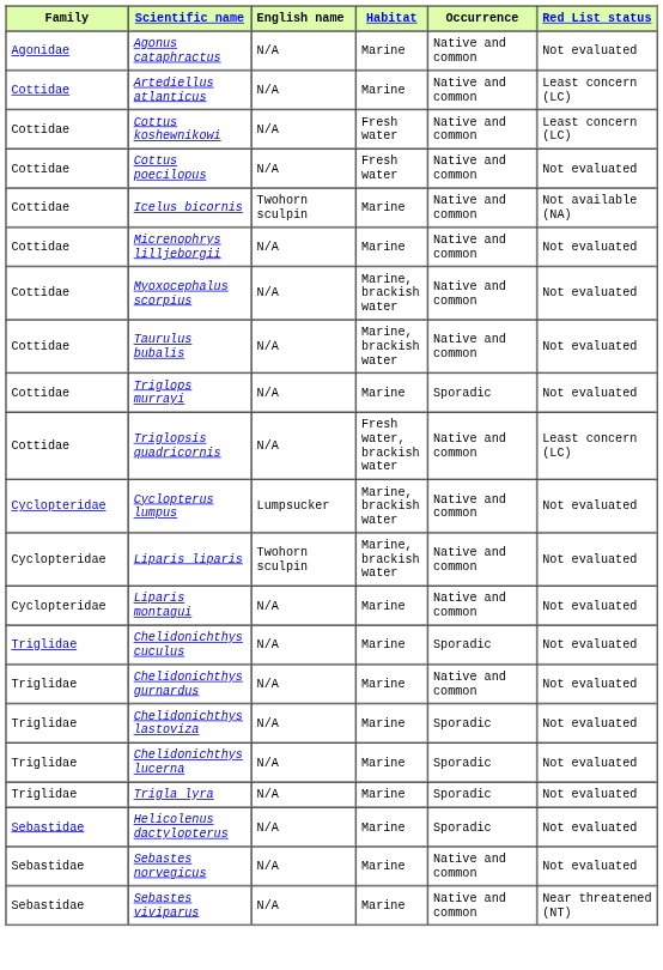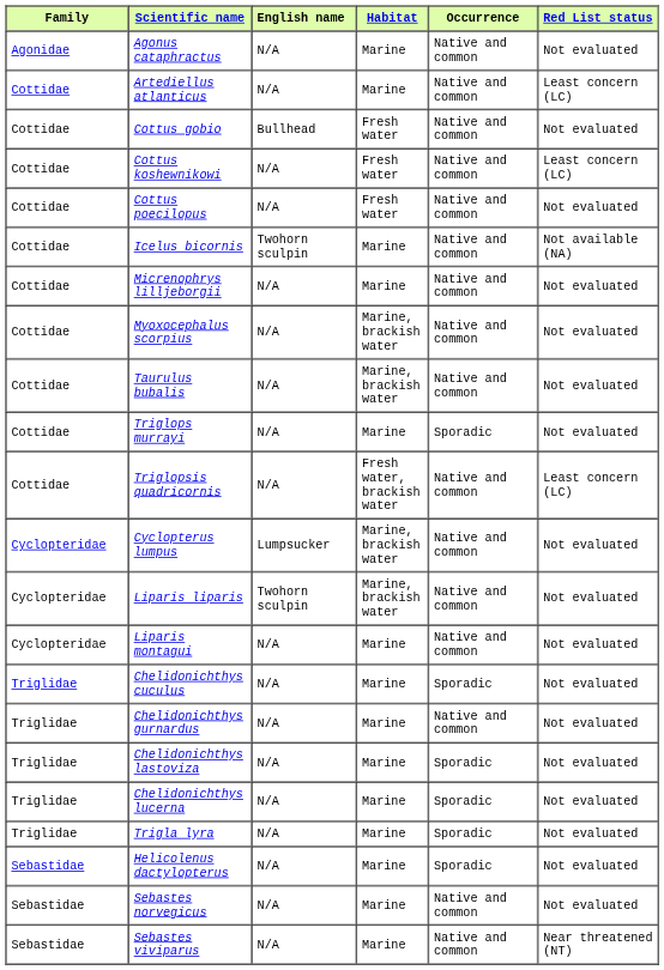 <table style="width:700px" border=1 cellspacing=0 cellpadding=5>
 <tr bgcolor="#defeac">
 <th width=119>Family</th>
 <th width=120><a href='#'>Scientific name</a></th>
 <td width=100><strong>English name</strong></td>
 <th><a href='#'>Habitat</a></th>
 <th width=105>Occurrence</th>
 <th width=106 nowrap="nowrap"><a href='#'>Red List status</a></th>
 </tr>
 <tr>
 <td><a href='#'>Agonidae</a></td>
 <td><em><a href='#'>Agonus cataphractus</a></em></td>
 <td>N/A</td>
 <td>Marine</td>
 <td>Native and common</td>
 <td>Not evaluated</td>
 </tr>
 <tr>
 <td><a href='#'>Cottidae</a></td>
 <td><em><a href='#'>Artediellus atlanticus</a></em></td>
 <td>N/A</td>
 <td>Marine</td>
 <td>Native and common</td>
 <td>Least concern (LC)</td>
+</tr>
+<tr>
+<td>Cottidae</td>
+<td><em><a href='#'>Cottus gobio</a></em></td>
+<td>Bullhead</td>
+<td>Fresh water</td>
+<td>Native and common</td>
+<td>Not evaluated</td>
 </tr>
 <tr>
 <td>Cottidae</td>
 <td><em><a href='#'>Cottus koshewnikowi</a></em></td>
 <td>N/A</td>
 <td>Fresh water</td>
 <td>Native and common</td>
 <td>Least concern (LC)</td>
 </tr>
 <tr>
 <td>Cottidae</td>
 <td><em><a href='#'>Cottus poecilopus</a></em></td>
 <td>N/A</td>
 <td>Fresh water</td>
 <td>Native and common</td>
 <td>Not evaluated</td>
 </tr>
 <tr>
 <td>Cottidae</td>
 <td><em><a href='#'>Icelus bicornis</a></em></td>
 <td>Twohorn sculpin</td>
 <td>Marine</td>
 <td>Native and common</td>
 <td>Not available (NA)</td>
 </tr>
 <tr>
 <td>Cottidae</td>
 <td><em><a href='#'>Micrenophrys lilljeborgii</a></em></td>
 <td>N/A</td>
 <td>Marine</td>
 <td>Native and common</td>
 <td>Not evaluated</td>
 </tr>
 <tr>
 <td>Cottidae</td>
 <td><em><a href='#'>Myoxocephalus scorpius</a></em></td>
 <td>N/A</td>
 <td>Marine, brackish water</td>
 <td>Native and common</td>
 <td>Not evaluated</td>
 </tr>
 <tr>
 <td>Cottidae</td>
 <td><em><a href='#'>Taurulus bubalis</a></em></td>
 <td>N/A</td>
 <td>Marine, brackish water</td>
 <td>Native and common</td>
 <td>Not evaluated</td>
 </tr>
 <tr>
 <td>Cottidae</td>
 <td><em><a href='#'>Triglops murrayi</a></em></td>
 <td>N/A</td>
 <td>Marine</td>
 <td>Sporadic</td>
 <td>Not evaluated</td>
 </tr>
 <tr>
 <td>Cottidae</td>
 <td><em><a href='#'>Triglopsis quadricornis</a></em></td>
 <td>N/A</td>
 <td>Fresh water, brackish water</td>
 <td>Native and common</td>
 <td>Least concern (LC)</td>
 </tr>
 <tr>
 <td><a href='#'>Cyclopteridae</a></td>
 <td><em><a href='#'>Cyclopterus lumpus</a></em></td>
 <td>Lumpsucker</td>
 <td>Marine, brackish water</td>
 <td>Native and common</td>
 <td>Not evaluated</td>
 </tr>
 <tr>
 <td>Cyclopteridae</td>
 <td><em><a href='#'>Liparis liparis</a></em></td>
 <td>Twohorn sculpin</td>
 <td>Marine, brackish water</td>
 <td>Native and common</td>
 <td>Not evaluated</td>
 </tr>
 <tr>
 <td>Cyclopteridae</td>
 <td><em><a href='#'>Liparis montagui</a></em></td>
 <td>N/A</td>
 <td>Marine</td>
 <td>Native and common</td>
 <td>Not evaluated</td>
 </tr>
 <tr>
 <td><a href='#'>Triglidae</a></td>
 <td><em><a href='#'>Chelidonichthys cuculus</a></em></td>
 <td>N/A</td>
 <td>Marine</td>
 <td>Sporadic</td>
 <td>Not evaluated</td>
 </tr>
 <tr>
 <td>Triglidae</td>
 <td><em><a href='#'>Chelidonichthys gurnardus</a></em></td>
 <td>N/A</td>
 <td>Marine</td>
 <td>Native and common</td>
 <td>Not evaluated</td>
 </tr>
 <tr>
 <td>Triglidae</td>
 <td><em><a href='#'>Chelidonichthys lastoviza</a></em></td>
 <td>N/A</td>
 <td>Marine</td>
 <td>Sporadic</td>
 <td>Not evaluated</td>
 </tr>
 <tr>
 <td>Triglidae</td>
 <td><em><a href='#'>Chelidonichthys lucerna</a></em></td>
 <td>N/A</td>
 <td>Marine</td>
 <td>Sporadic</td>
 <td>Not evaluated</td>
 </tr>
 <tr>
 <td>Triglidae</td>
 <td><em><a href='#'>Trigla lyra</a></em></td>
 <td>N/A</td>
 <td>Marine</td>
 <td>Sporadic</td>
 <td>Not evaluated</td>
 </tr>
 <tr>
 <td><a href='#'>Sebastidae</a></td>
 <td><em><a href='#'>Helicolenus dactylopterus</a></em></td>
 <td>N/A</td>
 <td>Marine</td>
 <td>Sporadic</td>
 <td>Not evaluated</td>
 </tr>
 <tr>
 <td>Sebastidae</td>
 <td><em><a href='#'>Sebastes norvegicus</a></em></td>
 <td>N/A</td>
 <td>Marine</td>
 <td>Native and common</td>
 <td>Not evaluated</td>
 </tr>
 <tr>
 <td>Sebastidae</td>
 <td><em><a href='#'>Sebastes viviparus</a></em></td>
 <td>N/A</td>
 <td>Marine</td>
 <td>Native and common</td>
 <td>Near threatened (NT)</td>
 </tr>
 </table>
